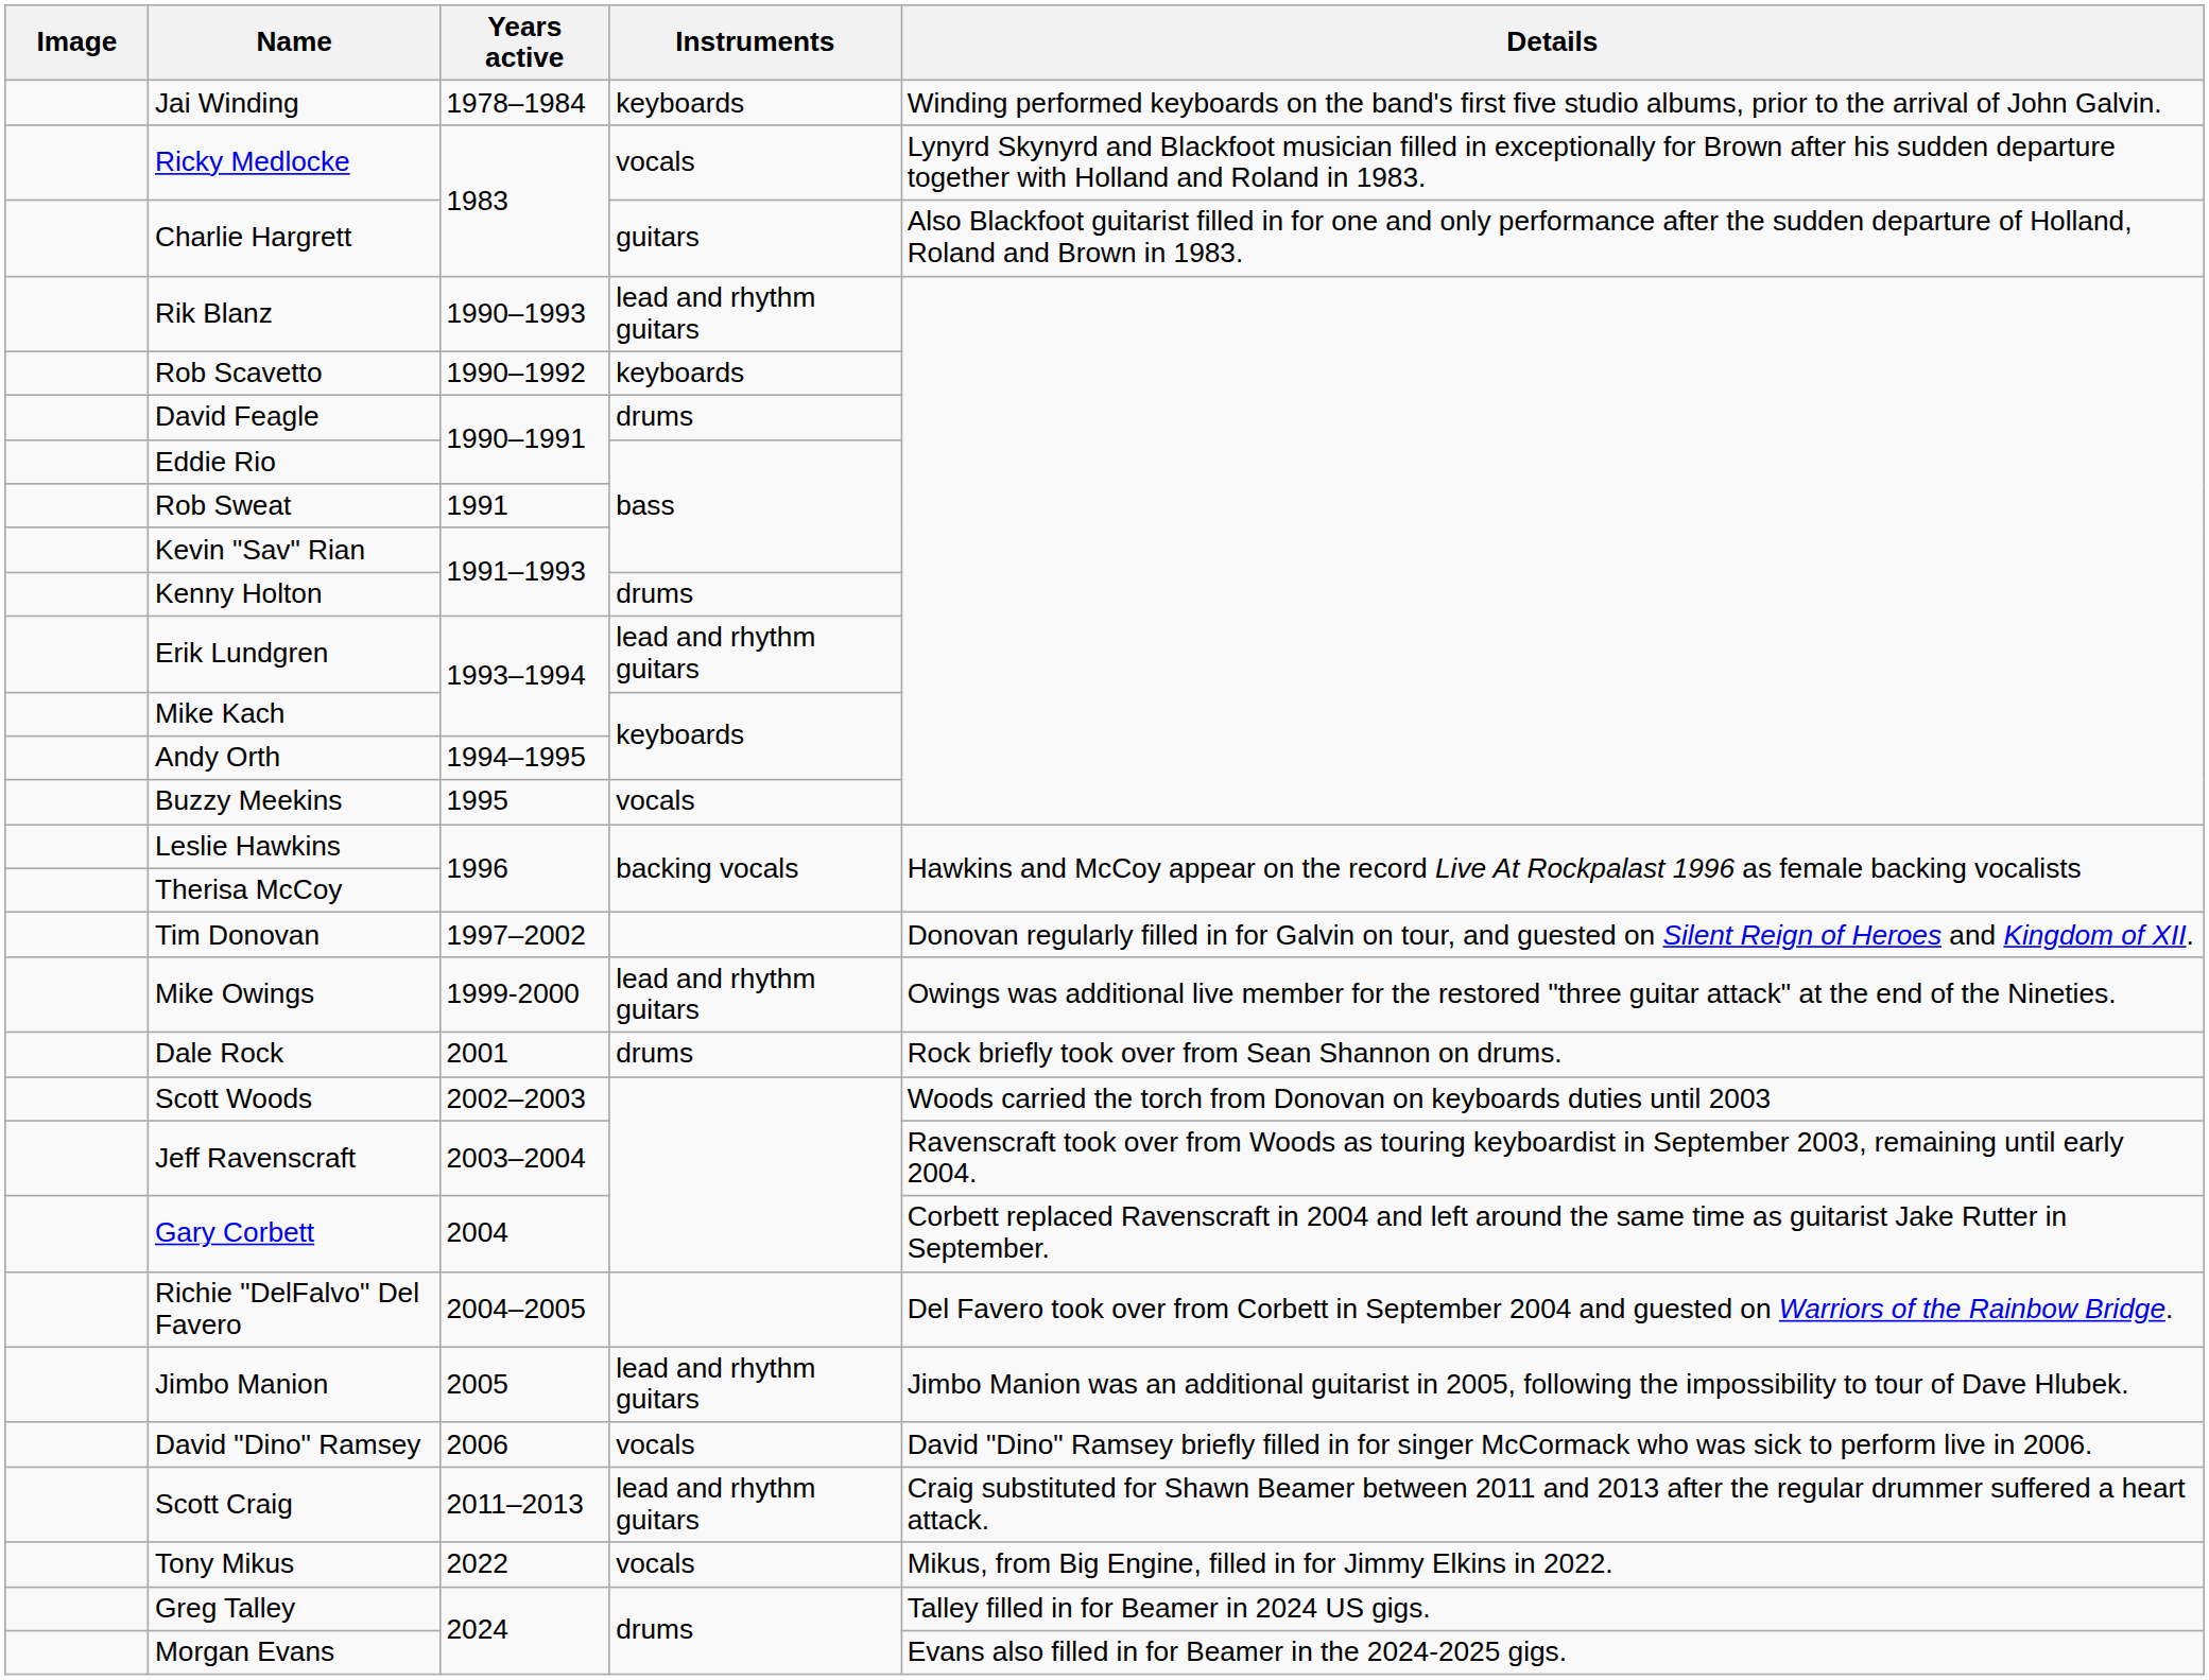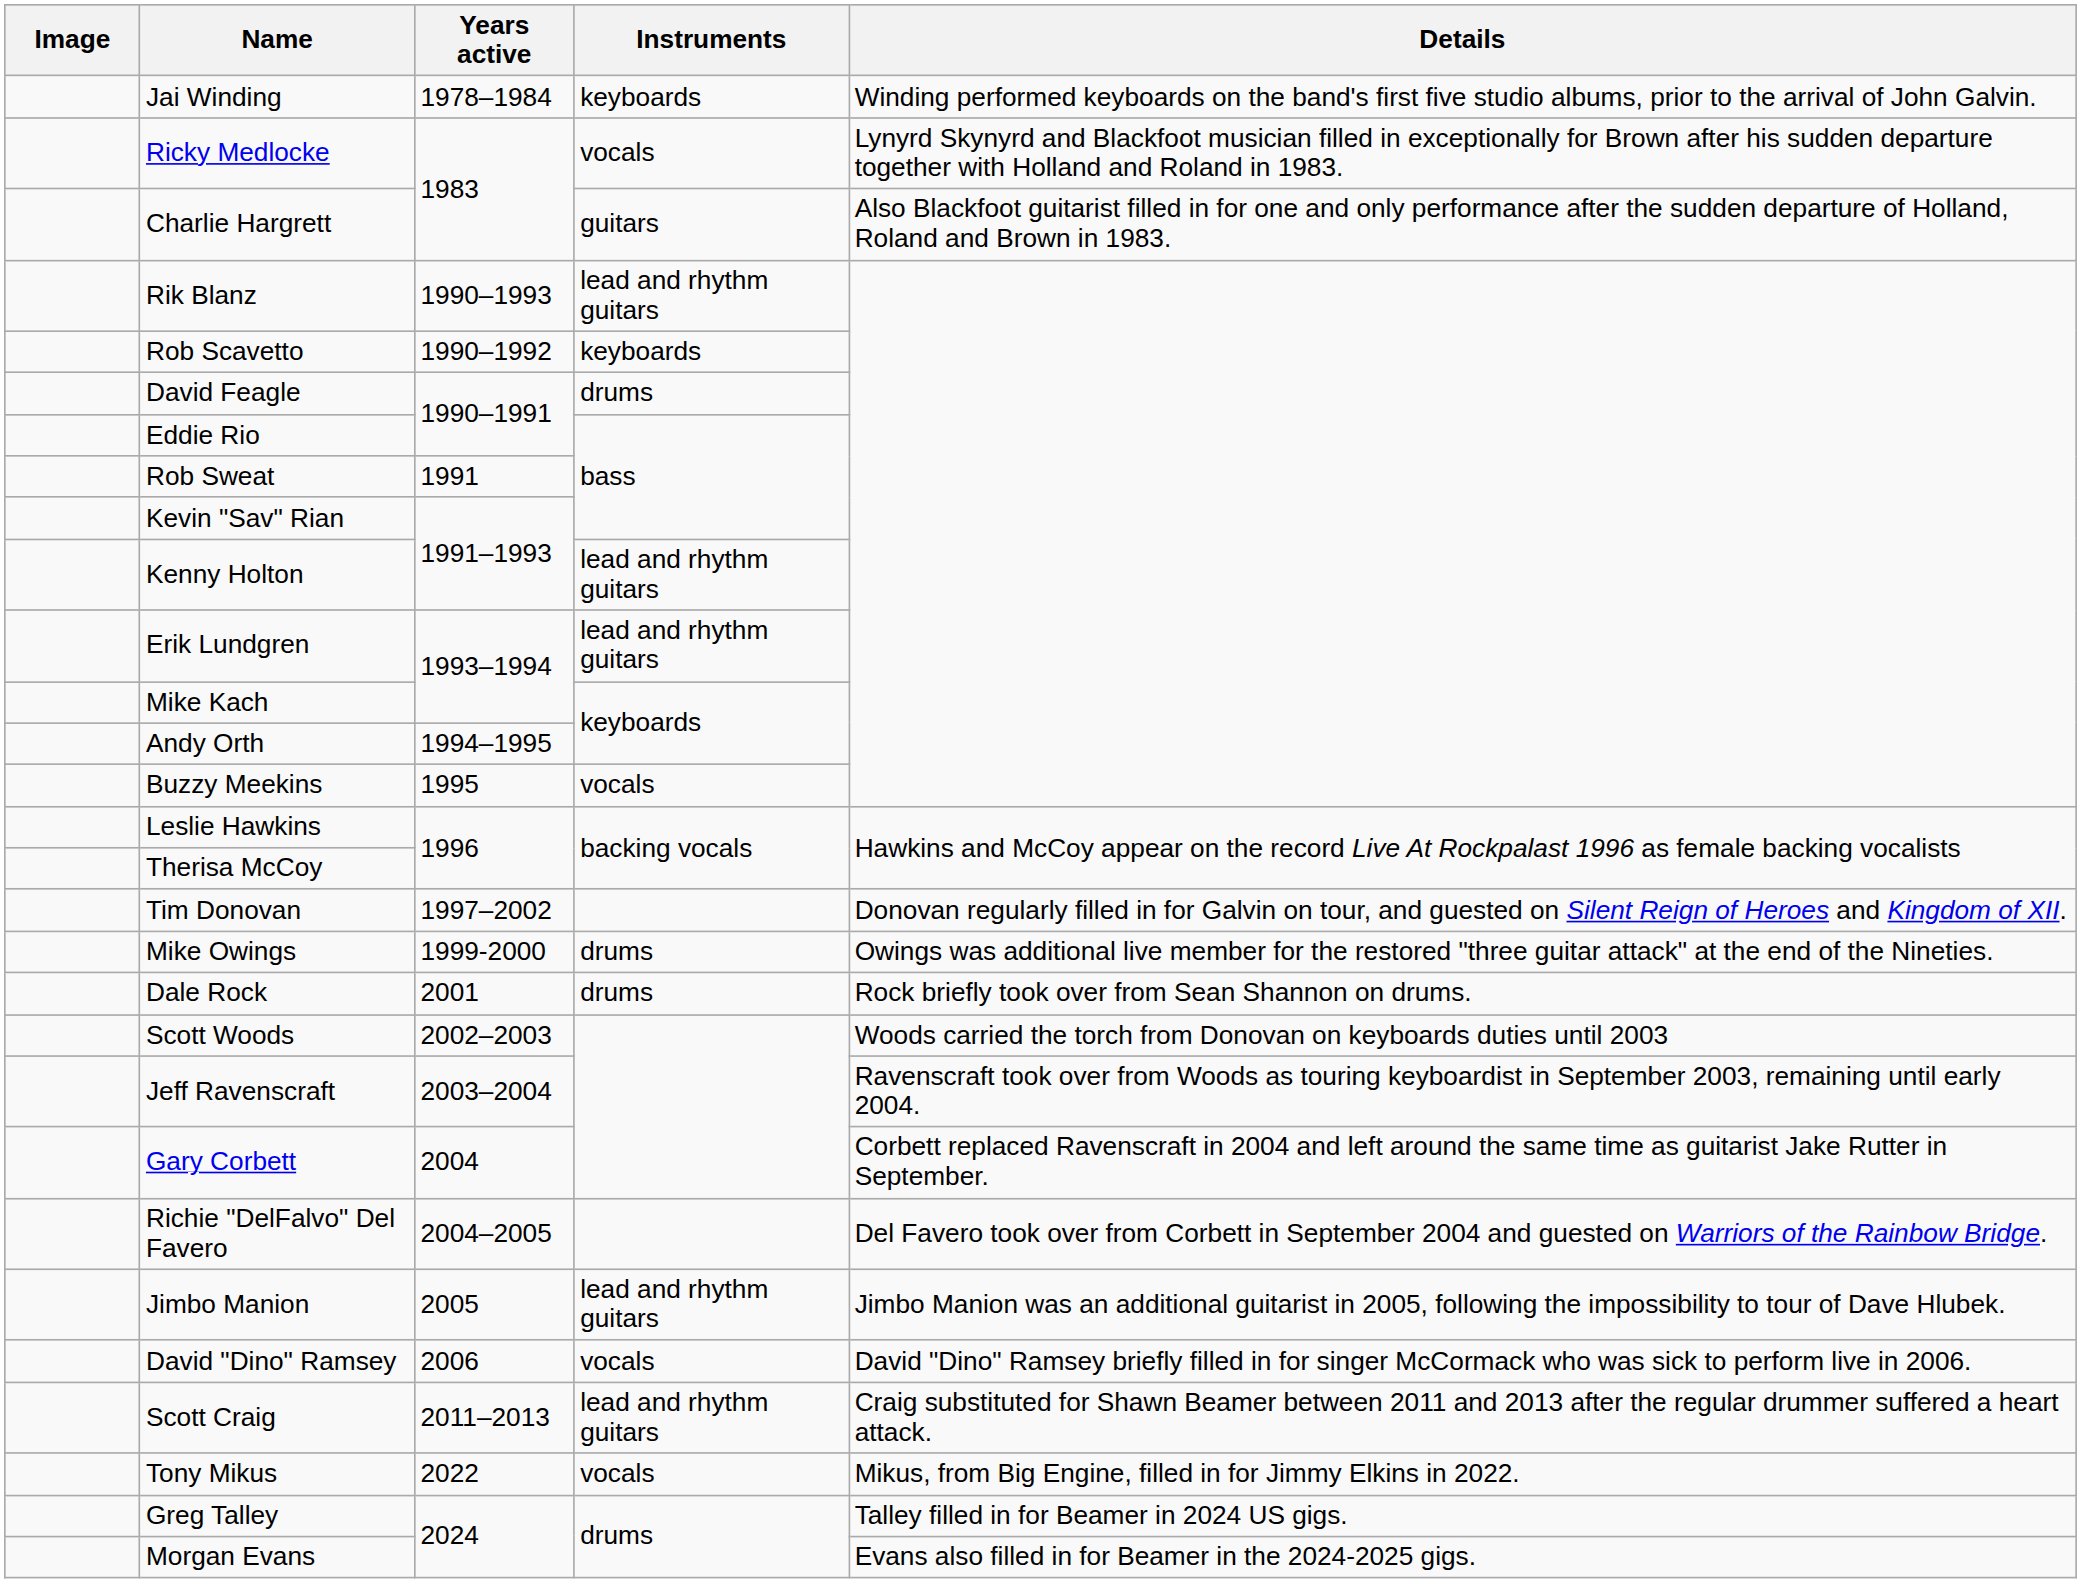 <table class="wikitable" border="1" width=100%>
 <tr>
 <th width="75">Image</th>
 <th width="160">Name</th>
 <th width="90">Years active</th>
 <th width="160">Instruments</th>
 <th>Details</th>
 </tr>
 <tr>
 <td></td>
 <td>Jai Winding</td>
 <td>1978–1984 </td>
 <td>keyboards</td>
 <td>Winding performed keyboards on the band's first five studio albums, prior to the arrival of John Galvin.</td>
 </tr>
 <tr>
 <td></td>
 <td><a href='#'>Ricky Medlocke</a></td>
 <td rowspan="2">1983 </td>
 <td>vocals</td>
 <td>Lynyrd Skynyrd and Blackfoot musician filled in exceptionally for Brown after his sudden departure together with Holland and Roland in 1983.</td>
 </tr>
 <tr>
 <td></td>
 <td>Charlie Hargrett</td>
 <td>guitars</td>
 <td>Also Blackfoot guitarist filled in for one and only performance after the sudden departure of Holland, Roland and Brown in 1983.</td>
 </tr>
 <tr>
 <td></td>
 <td>Rik Blanz</td>
 <td>1990–1993</td>
 <td>lead and rhythm guitars</td>
 </tr>
 <tr>
 <td></td>
 <td>Rob Scavetto</td>
 <td>1990–1992</td>
 <td>keyboards</td>
 </tr>
 <tr>
 <td></td>
 <td>David Feagle</td>
 <td rowspan="2">1990–1991</td>
 <td>drums</td>
 </tr>
 <tr>
 <td></td>
 <td>Eddie Rio</td>
 <td rowspan="3">bass</td>
 </tr>
 <tr>
 <td></td>
 <td>Rob Sweat</td>
 <td>1991</td>
 </tr>
 <tr>
 <td></td>
 <td>Kevin "Sav" Rian</td>
 <td rowspan="2">1991–1993</td>
 </tr>
 <tr>
 <td></td>
 <td>Kenny Holton</td>
-<td>drums</td>
+<td>lead and rhythm guitars</td>
 </tr>
 <tr>
 <td></td>
 <td>Erik Lundgren</td>
 <td rowspan="2">1993–1994</td>
 <td>lead and rhythm guitars</td>
 </tr>
 <tr>
 <td></td>
 <td>Mike Kach</td>
 <td rowspan="2">keyboards</td>
 </tr>
 <tr>
 <td></td>
 <td>Andy Orth</td>
 <td>1994–1995</td>
 </tr>
 <tr>
 <td></td>
 <td>Buzzy Meekins</td>
 <td>1995 </td>
 <td>vocals</td>
 </tr>
 <tr>
 <td></td>
 <td>Leslie Hawkins</td>
 <td rowspan="2">1996 </td>
 <td rowspan="2">backing vocals</td>
 <td rowspan="2">Hawkins and McCoy appear on the record <em>Live At Rockpalast 1996</em> as female backing vocalists </td>
 </tr>
 <tr>
 <td></td>
 <td>Therisa McCoy</td>
 </tr>
 <tr>
 <td></td>
 <td>Tim Donovan</td>
 <td>1997–2002 </td>
 <td></td>
 <td>Donovan regularly filled in for Galvin on tour, and guested on <em><a href='#'>Silent Reign of Heroes</a></em> and <em><a href='#'>Kingdom of XII</a></em>.</td>
 </tr>
 <tr>
 <td></td>
 <td>Mike Owings</td>
 <td>1999-2000 </td>
-<td>lead and rhythm guitars</td>
+<td>drums</td>
 <td>Owings was additional live member for the restored "three guitar attack" at the end of the Nineties.</td>
 </tr>
 <tr>
 <td></td>
 <td>Dale Rock</td>
 <td>2001 </td>
 <td>drums</td>
 <td>Rock briefly took over from Sean Shannon on drums.</td>
 </tr>
 <tr>
 <td></td>
 <td>Scott Woods</td>
 <td>2002–2003 </td>
 <td rowspan="3"></td>
 <td>Woods carried the torch from Donovan on keyboards duties until 2003</td>
 </tr>
 <tr>
 <td></td>
 <td>Jeff Ravenscraft</td>
 <td>2003–2004 </td>
 <td>Ravenscraft took over from Woods as touring keyboardist in September 2003, remaining until early 2004.</td>
 </tr>
 <tr>
 <td></td>
 <td><a href='#'>Gary Corbett</a></td>
 <td>2004 </td>
 <td>Corbett replaced Ravenscraft in 2004 and left around the same time as guitarist Jake Rutter in September.</td>
 </tr>
 <tr>
 <td></td>
 <td>Richie "DelFalvo" Del Favero</td>
 <td>2004–2005 </td>
 <td></td>
 <td>Del Favero took over from Corbett in September 2004 and guested on <em><a href='#'>Warriors of the Rainbow Bridge</a></em>.</td>
 </tr>
 <tr>
 <td></td>
 <td>Jimbo Manion</td>
 <td>2005 </td>
 <td>lead and rhythm guitars</td>
 <td>Jimbo Manion was an additional guitarist in 2005, following the impossibility to tour of Dave Hlubek.</td>
 </tr>
 <tr>
 <td></td>
 <td>David "Dino" Ramsey</td>
 <td>2006 </td>
 <td>vocals</td>
 <td>David "Dino" Ramsey briefly filled in for singer McCormack who was sick to perform live in 2006.</td>
 </tr>
 <tr>
 <td></td>
 <td>Scott Craig</td>
 <td>2011–2013 </td>
 <td>lead and rhythm guitars</td>
 <td>Craig substituted for Shawn Beamer between 2011 and 2013 after the regular drummer suffered a heart attack.</td>
 </tr>
 <tr>
 <td></td>
 <td>Tony Mikus</td>
 <td>2022 </td>
 <td>vocals</td>
 <td>Mikus, from Big Engine, filled in for Jimmy Elkins in 2022.</td>
 </tr>
 <tr>
 <td></td>
 <td>Greg Talley</td>
 <td Rowspan="3">2024 </td>
 <td Rowspan="3">drums</td>
 <td>Talley filled in for Beamer in 2024 US gigs.</td>
 </tr>
 <tr>
 <td></td>
 <td>Morgan Evans</td>
 <td>Evans also filled in for Beamer in the 2024-2025 gigs.</td>
 </tr>
 </table>
